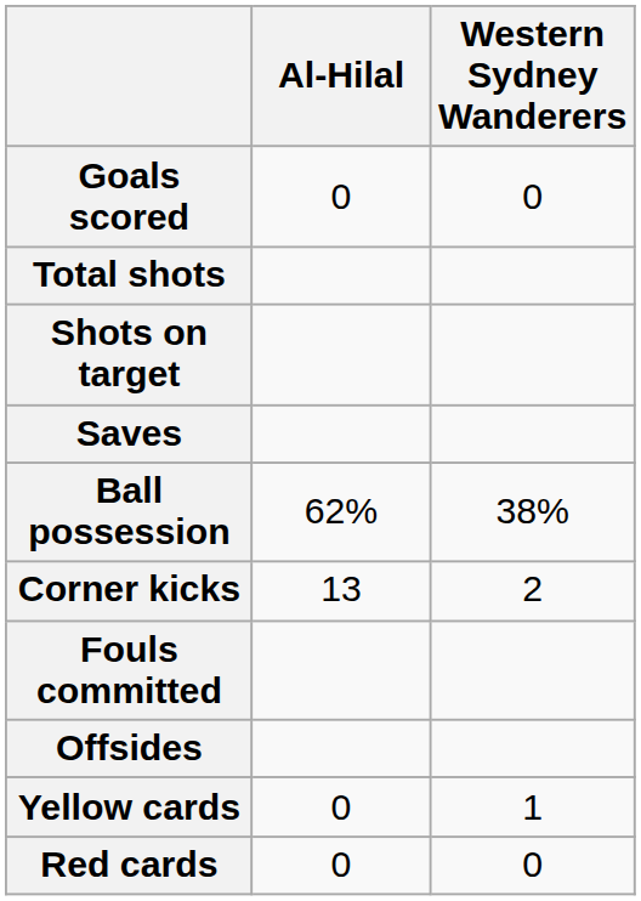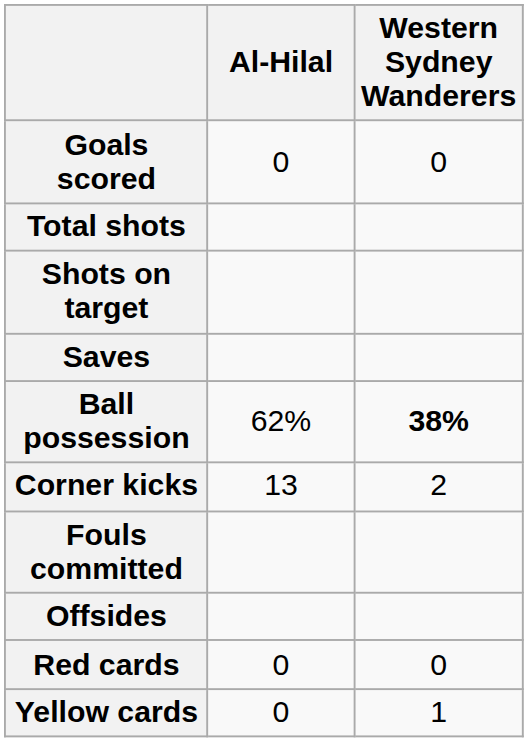 <table class="wikitable plainrowheaders" style="text-align: center">
 <tr>
 <th scope="col" style="width:100px;"></th>
 <th scope="col" style="width:70px;">Al-Hilal</th>
 <th scope="col" style="width:70px;">Western Sydney Wanderers</th>
 </tr>
 <tr>
 <th scope=row>Goals scored</th>
 <td>0</td>
 <td>0</td>
 </tr>
 <tr>
 <th scope=row>Total shots</th>
 <td></td>
 <td></td>
 </tr>
 <tr>
 <th scope=row>Shots on target</th>
 <td></td>
 <td></td>
 </tr>
 <tr>
 <th scope=row>Saves</th>
 <td></td>
 <td></td>
 </tr>
 <tr>
 <th scope=row>Ball possession</th>
 <td>62%</td>
-<td>38%</td>
+<td><strong>38%</strong></td>
 </tr>
 <tr>
 <th scope=row>Corner kicks</th>
 <td>13</td>
 <td>2</td>
 </tr>
 <tr>
 <th scope=row>Fouls committed</th>
 <td></td>
 <td></td>
 </tr>
 <tr>
 <th scope=row>Offsides</th>
 <td></td>
 <td></td>
 </tr>
 <tr>
+<th scope=row>Red cards</th>
+<td>0</td>
+<td>0</td>
+</tr>
+<tr>
 <th scope=row>Yellow cards</th>
 <td>0</td>
 <td>1</td>
 </tr>
-<tr>
-<th scope=row>Red cards</th>
-<td>0</td>
-<td>0</td>
-</tr>
 </table>
